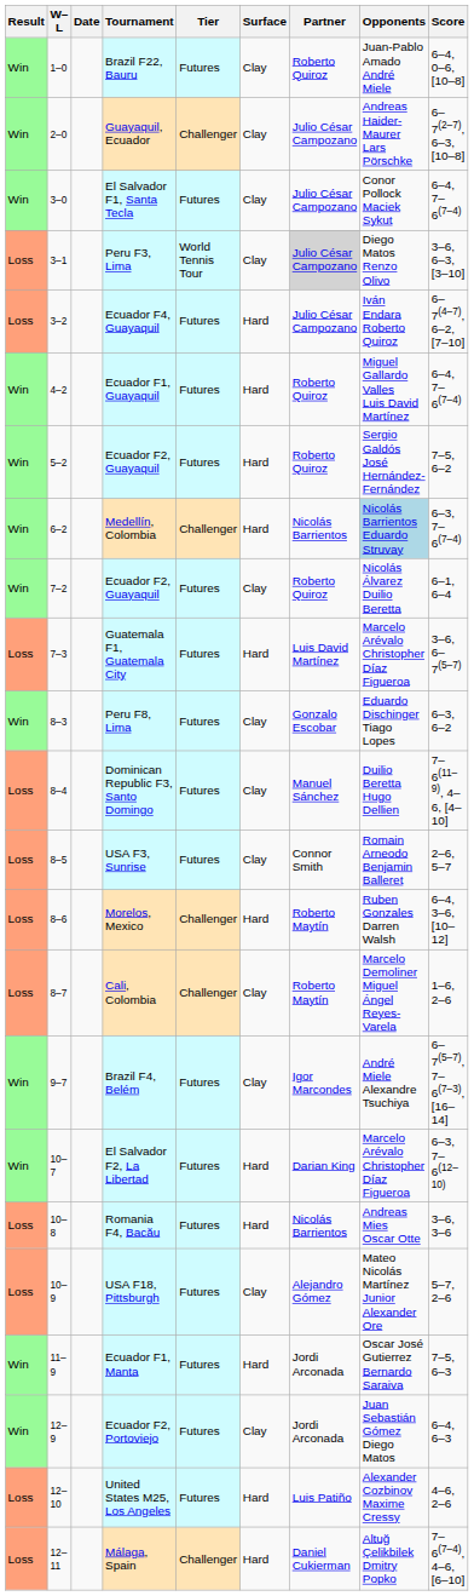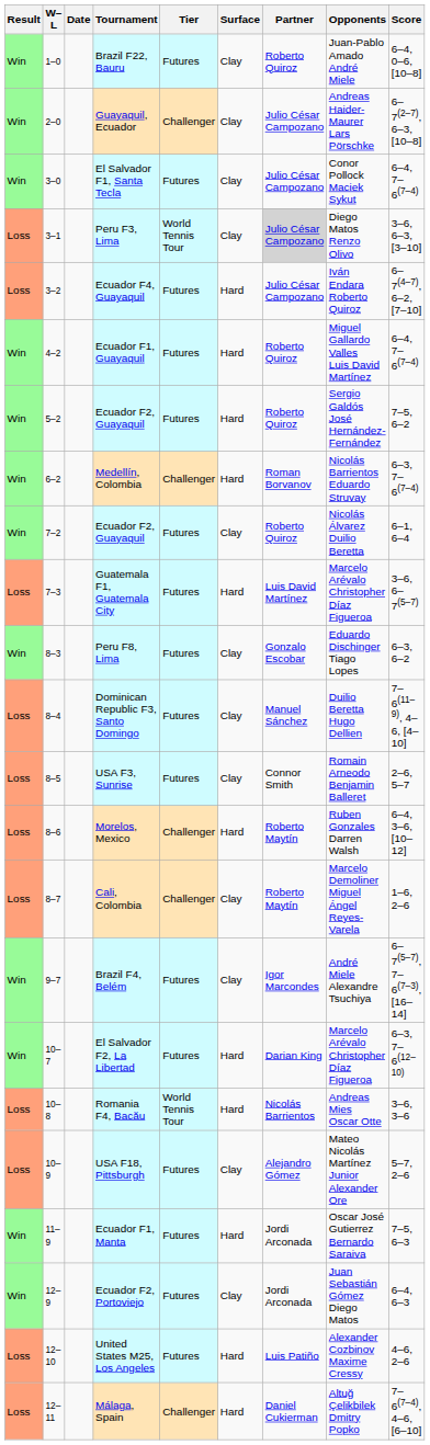 <table class="sortable wikitable">
 <tr>
 <th>Result</th>
 <th class="unsortable">W–L</th>
 <th>Date</th>
 <th>Tournament</th>
 <th>Tier</th>
 <th>Surface</th>
 <th>Partner</th>
 <th>Opponents</th>
 <th class="unsortable">Score</th>
 </tr>
 <tr>
 <td bgcolor=98fb98>Win</td>
 <td><small>1–0</small></td>
 <td></td>
 <td style="background:#cffcff;">Brazil F22, <a href='#'>Bauru</a></td>
 <td style="background:#cffcff;">Futures</td>
 <td>Clay</td>
 <td> <a href='#'>Roberto Quiroz</a></td>
 <td> Juan-Pablo Amado<br> <a href='#'>André Miele</a></td>
 <td>6–4, 0–6, [10–8]</td>
 </tr>
 <tr>
 <td bgcolor=98fb98>Win</td>
 <td><small>2–0</small></td>
 <td><a href='#'></a></td>
 <td bgcolor=moccasin><a href='#'>Guayaquil</a>, Ecuador</td>
 <td bgcolor=moccasin>Challenger</td>
 <td>Clay</td>
 <td> <a href='#'>Julio César Campozano</a></td>
 <td> <a href='#'>Andreas Haider-Maurer</a><br> <a href='#'>Lars Pörschke</a></td>
 <td>6–7<sup>(2–7)</sup>, 6–3, [10–8]</td>
 </tr>
 <tr>
 <td bgcolor=98fb98>Win</td>
 <td><small>3–0</small></td>
 <td></td>
 <td style="background:#cffcff;">El Salvador F1, <a href='#'>Santa Tecla</a></td>
 <td style="background:#cffcff;">Futures</td>
 <td>Clay</td>
 <td> <a href='#'>Julio César Campozano</a></td>
 <td> Conor Pollock<br> <a href='#'>Maciek Sykut</a></td>
 <td>6–4, 7–6<sup>(7–4)</sup></td>
 </tr>
 <tr>
 <td bgcolor=ffa07a>Loss</td>
 <td><small>3–1</small></td>
 <td></td>
 <td bgcolor=cffcff>Peru F3, <a href='#'>Lima</a></td>
 <td bgcolor=cffcff>World Tennis Tour</td>
 <td>Clay</td>
 <td style="background: lightgrey;"> <a href='#'>Julio César Campozano</a></td>
 <td> Diego Matos<br> <a href='#'>Renzo Olivo</a></td>
 <td>3–6, 6–3, [3–10]</td>
 </tr>
 <tr>
 <td bgcolor=ffa07a>Loss</td>
 <td><small>3–2</small></td>
 <td></td>
 <td bgcolor=cffcff>Ecuador F4, <a href='#'>Guayaquil</a></td>
 <td bgcolor=cffcff>Futures</td>
 <td>Hard</td>
 <td> <a href='#'>Julio César Campozano</a></td>
 <td> <a href='#'>Iván Endara</a><br> <a href='#'>Roberto Quiroz</a></td>
 <td>6–7<sup>(4–7)</sup>, 6–2, [7–10]</td>
 </tr>
 <tr>
 <td bgcolor=98fb98>Win</td>
 <td><small>4–2</small></td>
 <td></td>
 <td bgcolor=cffcff>Ecuador F1, <a href='#'>Guayaquil</a></td>
 <td bgcolor=cffcff>Futures</td>
 <td>Hard</td>
 <td> <a href='#'>Roberto Quiroz</a></td>
 <td> <a href='#'>Miguel Gallardo Valles</a><br> <a href='#'>Luis David Martínez</a></td>
 <td>6–4, 7–6<sup>(7–4)</sup></td>
 </tr>
 <tr>
 <td bgcolor=98fb98>Win</td>
 <td><small>5–2</small></td>
 <td></td>
 <td bgcolor=cffcff>Ecuador F2, <a href='#'>Guayaquil</a></td>
 <td bgcolor=cffcff>Futures</td>
 <td>Hard</td>
 <td> <a href='#'>Roberto Quiroz</a></td>
 <td> <a href='#'>Sergio Galdós</a><br> <a href='#'>José Hernández-Fernández</a></td>
 <td>7–5, 6–2</td>
 </tr>
 <tr>
 <td bgcolor=98fb98>Win</td>
 <td><small>6–2</small></td>
 <td><a href='#'></a></td>
 <td bgcolor=moccasin><a href='#'>Medellín</a>, Colombia</td>
 <td bgcolor=moccasin>Challenger</td>
 <td>Hard</td>
-<td> <a href='#'>Nicolás Barrientos</a></td>
-<td style="background: lightblue;"> <a href='#'>Nicolás Barrientos</a><br> <a href='#'>Eduardo Struvay</a></td>
+<td> <a href='#'>Roman Borvanov</a></td>
+<td> <a href='#'>Nicolás Barrientos</a><br> <a href='#'>Eduardo Struvay</a></td>
 <td>6–3, 7–6<sup>(7–4)</sup></td>
 </tr>
 <tr>
 <td bgcolor=98fb98>Win</td>
 <td><small>7–2</small></td>
 <td></td>
 <td bgcolor=cffcff>Ecuador F2, <a href='#'>Guayaquil</a></td>
 <td bgcolor=cffcff>Futures</td>
 <td>Clay</td>
 <td> <a href='#'>Roberto Quiroz</a></td>
 <td> <a href='#'>Nicolás Álvarez</a><br> <a href='#'>Duilio Beretta</a></td>
 <td>6–1, 6–4</td>
 </tr>
 <tr>
 <td bgcolor=FFA07A>Loss</td>
 <td><small>7–3</small></td>
 <td></td>
 <td style="background:#cffcff;">Guatemala F1, <a href='#'>Guatemala City</a></td>
 <td style="background:#cffcff;">Futures</td>
 <td>Hard</td>
 <td> <a href='#'>Luis David Martínez</a></td>
 <td> <a href='#'>Marcelo Arévalo</a><br> <a href='#'>Christopher Díaz Figueroa</a></td>
 <td>3–6, 6–7<sup>(5–7)</sup></td>
 </tr>
 <tr>
 <td bgcolor=98fb98>Win</td>
 <td><small>8–3</small></td>
 <td></td>
 <td style="background:#cffcff;">Peru F8, <a href='#'>Lima</a></td>
 <td style="background:#cffcff;">Futures</td>
 <td>Clay</td>
 <td> <a href='#'>Gonzalo Escobar</a></td>
 <td> <a href='#'>Eduardo Dischinger</a><br> Tiago Lopes</td>
 <td>6–3, 6–2</td>
 </tr>
 <tr>
 <td bgcolor=FFA07A>Loss</td>
 <td><small>8–4</small></td>
 <td></td>
 <td bgcolor=cffcff>Dominican Republic F3, <a href='#'>Santo Domingo</a></td>
 <td bgcolor=cffcff>Futures</td>
 <td>Clay</td>
 <td> <a href='#'>Manuel Sánchez</a></td>
 <td> <a href='#'>Duilio Beretta</a><br> <a href='#'>Hugo Dellien</a></td>
 <td>7–6<sup>(11–9)</sup>, 4–6, [4–10]</td>
 </tr>
 <tr>
 <td bgcolor=FFA07A>Loss</td>
 <td><small>8–5</small></td>
 <td></td>
 <td bgcolor=cffcff>USA F3, <a href='#'>Sunrise</a></td>
 <td bgcolor=cffcff>Futures</td>
 <td>Clay</td>
 <td> Connor Smith</td>
 <td> <a href='#'>Romain Arneodo</a><br> <a href='#'>Benjamin Balleret</a></td>
 <td>2–6, 5–7</td>
 </tr>
 <tr>
 <td bgcolor=ffa07a>Loss</td>
 <td><small>8–6</small></td>
 <td><a href='#'></a></td>
 <td bgcolor=moccasin><a href='#'>Morelos</a>, Mexico</td>
 <td bgcolor=moccasin>Challenger</td>
 <td>Hard</td>
 <td> <a href='#'>Roberto Maytín</a></td>
 <td> <a href='#'>Ruben Gonzales</a><br> Darren Walsh</td>
 <td>6–4, 3–6, [10–12]</td>
 </tr>
 <tr>
 <td bgcolor=ffa07a>Loss</td>
 <td><small>8–7</small></td>
 <td><a href='#'></a></td>
 <td bgcolor=moccasin><a href='#'>Cali</a>, Colombia</td>
 <td bgcolor=moccasin>Challenger</td>
 <td>Clay</td>
 <td> <a href='#'>Roberto Maytín</a></td>
 <td> <a href='#'>Marcelo Demoliner</a><br> <a href='#'>Miguel Ángel Reyes-Varela</a></td>
 <td>1–6, 2–6</td>
 </tr>
 <tr>
 <td bgcolor=98fb98>Win</td>
 <td><small>9–7</small></td>
 <td></td>
 <td bgcolor=cffcff>Brazil F4, <a href='#'>Belém</a></td>
 <td bgcolor=cffcff>Futures</td>
 <td>Clay</td>
 <td> <a href='#'>Igor Marcondes</a></td>
 <td> <a href='#'>André Miele</a><br> Alexandre Tsuchiya</td>
 <td>6–7<sup>(5–7)</sup>, 7–6<sup>(7–3)</sup>, [16–14]</td>
 </tr>
 <tr>
 <td bgcolor=98FB98>Win</td>
 <td><small>10–7</small></td>
 <td></td>
 <td style="background:#cffcff;">El Salvador F2, <a href='#'>La Libertad</a></td>
 <td style="background:#cffcff;">Futures</td>
 <td>Hard</td>
 <td> <a href='#'>Darian King</a></td>
 <td> <a href='#'>Marcelo Arévalo</a><br> <a href='#'>Christopher Díaz Figueroa</a></td>
 <td>6–3, 7–6<sup>(12–10)</sup></td>
 </tr>
 <tr>
 <td bgcolor=ffa07a>Loss</td>
 <td><small>10–8</small></td>
 <td></td>
 <td bgcolor=cffcff>Romania F4, <a href='#'>Bacău</a></td>
-<td bgcolor=cffcff>Futures</td>
+<td bgcolor=cffcff>World Tennis Tour</td>
 <td>Hard</td>
 <td> <a href='#'>Nicolás Barrientos</a></td>
 <td> <a href='#'>Andreas Mies</a><br> <a href='#'>Oscar Otte</a></td>
 <td>3–6, 3–6</td>
 </tr>
 <tr>
 <td bgcolor=ffa07a>Loss</td>
 <td><small>10–9</small></td>
 <td></td>
 <td bgcolor=cffcff>USA F18, <a href='#'>Pittsburgh</a></td>
 <td bgcolor=cffcff>Futures</td>
 <td>Clay</td>
 <td> <a href='#'>Alejandro Gómez</a></td>
 <td> Mateo Nicolás Martínez<br> <a href='#'>Junior Alexander Ore</a></td>
 <td>5–7, 2–6</td>
 </tr>
 <tr>
 <td bgcolor=98fb98>Win</td>
 <td><small>11–9</small></td>
 <td></td>
 <td bgcolor=cffcff>Ecuador F1, <a href='#'>Manta</a></td>
 <td bgcolor=cffcff>Futures</td>
 <td>Hard</td>
 <td> Jordi Arconada</td>
 <td> Oscar José Gutierrez<br> <a href='#'>Bernardo Saraiva</a></td>
 <td>7–5, 6–3</td>
 </tr>
 <tr>
 <td bgcolor=98fb98>Win</td>
 <td><small>12–9</small></td>
 <td></td>
 <td bgcolor=cffcff>Ecuador F2, <a href='#'>Portoviejo</a></td>
 <td bgcolor=cffcff>Futures</td>
 <td>Clay</td>
 <td> Jordi Arconada</td>
 <td> <a href='#'>Juan Sebastián Gómez</a><br> Diego Matos</td>
 <td>6–4, 6–3</td>
 </tr>
 <tr>
 <td bgcolor=ffa07a>Loss</td>
 <td><small>12–10</small></td>
 <td></td>
 <td bgcolor=cffcff>United States M25, <a href='#'>Los Angeles</a></td>
 <td bgcolor=cffcff>Futures</td>
 <td>Hard</td>
 <td> <a href='#'>Luis Patiño</a></td>
 <td> <a href='#'>Alexander Cozbinov</a><br> <a href='#'>Maxime Cressy</a></td>
 <td>4–6, 2–6</td>
 </tr>
 <tr>
 <td bgcolor=ffa07a>Loss</td>
 <td><small>12–11</small></td>
 <td><a href='#'></a></td>
 <td bgcolor=moccasin><a href='#'>Málaga</a>, Spain</td>
 <td bgcolor=moccasin>Challenger</td>
 <td>Hard</td>
 <td> <a href='#'>Daniel Cukierman</a></td>
 <td> <a href='#'>Altuğ Çelikbilek</a><br> <a href='#'>Dmitry Popko</a></td>
 <td>7–6<sup>(7–4)</sup>, 4–6, [6–10]</td>
 </tr>
 </table>
